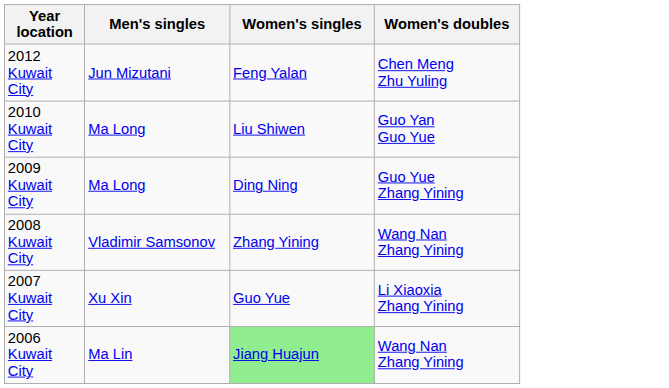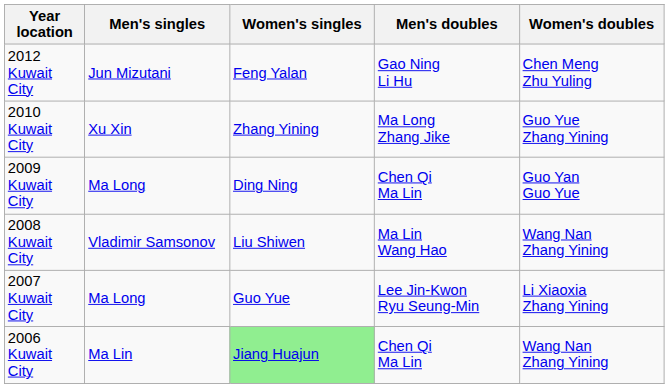 <table class="wikitable">
 <tr>
 <th width="80">Year <br> location</th>
 <th style="width:150px;">Men's singles</th>
 <th style="width:150px;">Women's singles</th>
+<th style="width:150px;">Men's doubles</th>
 <th style="width:150px;">Women's doubles</th>
 </tr>
 <tr>
 <td>2012<br> <a href='#'>Kuwait City</a></td>
 <td> <a href='#'>Jun Mizutani</a></td>
 <td> <a href='#'>Feng Yalan</a></td>
+<td> <a href='#'>Gao Ning</a><br>  <a href='#'>Li Hu</a></td>
 <td> <a href='#'>Chen Meng</a><br>  <a href='#'>Zhu Yuling</a></td>
 </tr>
 <tr>
 <td>2010<br> <a href='#'>Kuwait City</a></td>
-<td> <a href='#'>Ma Long</a></td>
-<td> <a href='#'>Liu Shiwen</a></td>
-<td> <a href='#'>Guo Yan</a><br>  <a href='#'>Guo Yue</a></td>
+<td> <a href='#'>Xu Xin</a></td>
+<td> <a href='#'>Zhang Yining</a></td>
+<td> <a href='#'>Ma Long</a><br>  <a href='#'>Zhang Jike</a></td>
+<td> <a href='#'>Guo Yue</a><br>  <a href='#'>Zhang Yining</a></td>
 </tr>
 <tr>
 <td>2009<br> <a href='#'>Kuwait City</a></td>
 <td> <a href='#'>Ma Long</a></td>
 <td> <a href='#'>Ding Ning</a></td>
-<td> <a href='#'>Guo Yue</a><br>  <a href='#'>Zhang Yining</a></td>
+<td> <a href='#'>Chen Qi</a><br>  <a href='#'>Ma Lin</a></td>
+<td> <a href='#'>Guo Yan</a><br>  <a href='#'>Guo Yue</a></td>
 </tr>
 <tr>
 <td>2008<br> <a href='#'>Kuwait City</a></td>
 <td> <a href='#'>Vladimir Samsonov</a></td>
-<td> <a href='#'>Zhang Yining</a></td>
+<td> <a href='#'>Liu Shiwen</a></td>
+<td> <a href='#'>Ma Lin</a><br>  <a href='#'>Wang Hao</a></td>
 <td> <a href='#'>Wang Nan</a><br>  <a href='#'>Zhang Yining</a></td>
 </tr>
 <tr>
 <td>2007<br> <a href='#'>Kuwait City</a></td>
-<td> <a href='#'>Xu Xin</a></td>
+<td> <a href='#'>Ma Long</a></td>
 <td> <a href='#'>Guo Yue</a></td>
+<td> <a href='#'>Lee Jin-Kwon</a><br>  <a href='#'>Ryu Seung-Min</a></td>
 <td> <a href='#'>Li Xiaoxia</a><br>  <a href='#'>Zhang Yining</a></td>
 </tr>
 <tr>
 <td>2006<br> <a href='#'>Kuwait City</a></td>
 <td> <a href='#'>Ma Lin</a></td>
 <td style="background: lightgreen;"> <a href='#'>Jiang Huajun</a></td>
+<td> <a href='#'>Chen Qi</a><br>  <a href='#'>Ma Lin</a></td>
 <td> <a href='#'>Wang Nan</a><br>  <a href='#'>Zhang Yining</a></td>
 </tr>
 </table>
